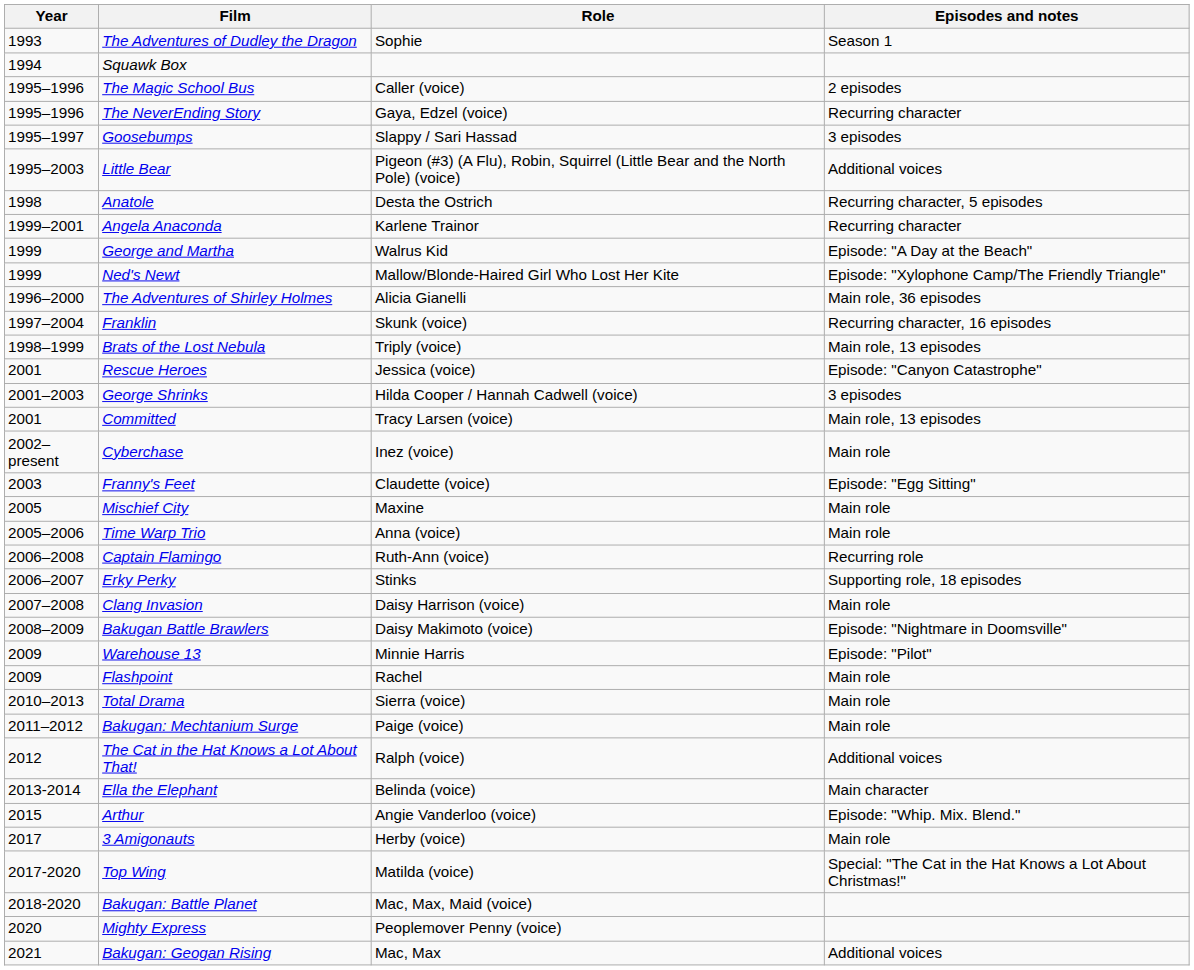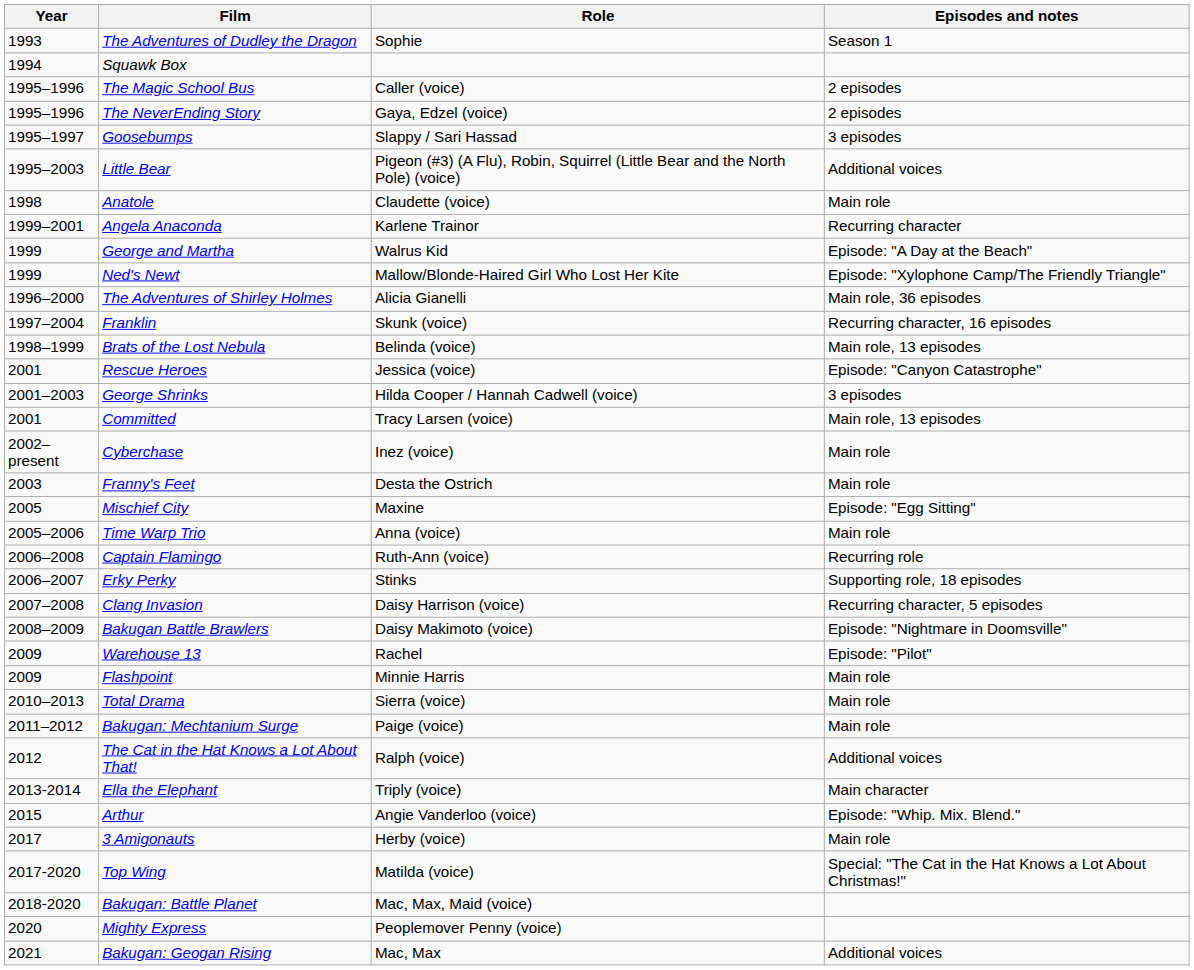 <table class="wikitable sortable">
 <tr>
 <th>Year</th>
 <th>Film</th>
 <th>Role</th>
 <th class="unsortable">Episodes and notes</th>
 </tr>
 <tr>
 <td>1993</td>
 <td data-sort-value="Adventures of Dudley the Dragon, The"><em><a href='#'>The Adventures of Dudley the Dragon</a></em></td>
 <td>Sophie</td>
 <td>Season 1</td>
 </tr>
 <tr>
 <td>1994</td>
 <td><em>Squawk Box</em></td>
 <td></td>
 <td></td>
 </tr>
 <tr>
 <td>1995–1996</td>
 <td data-sort-value="Magic School Bus, The"><em><a href='#'>The Magic School Bus</a></em></td>
 <td>Caller (voice)</td>
 <td>2 episodes</td>
 </tr>
 <tr>
 <td>1995–1996</td>
 <td data-sort-value="Neverending Story, The"><em><a href='#'>The NeverEnding Story</a></em></td>
 <td>Gaya, Edzel (voice)</td>
-<td>Recurring character</td>
+<td>2 episodes</td>
 </tr>
 <tr>
 <td>1995–1997</td>
 <td><em><a href='#'>Goosebumps</a></em></td>
 <td>Slappy / Sari Hassad</td>
 <td>3 episodes</td>
 </tr>
 <tr>
 <td>1995–2003</td>
 <td><em><a href='#'>Little Bear</a></em></td>
 <td>Pigeon (#3) (A Flu), Robin, Squirrel (Little Bear and the North Pole) (voice)</td>
 <td>Additional voices</td>
 </tr>
 <tr>
 <td>1998</td>
 <td><em><a href='#'>Anatole</a></em></td>
-<td>Desta the Ostrich</td>
-<td>Recurring character, 5 episodes</td>
+<td>Claudette (voice)</td>
+<td>Main role</td>
 </tr>
 <tr>
 <td>1999–2001</td>
 <td><em><a href='#'>Angela Anaconda</a></em></td>
 <td>Karlene Trainor</td>
 <td>Recurring character</td>
 </tr>
 <tr>
 <td>1999</td>
 <td><em><a href='#'>George and Martha</a></em></td>
 <td>Walrus Kid</td>
 <td>Episode: "A Day at the Beach"</td>
 </tr>
 <tr>
 <td>1999</td>
 <td><em><a href='#'>Ned's Newt</a></em></td>
 <td>Mallow/Blonde-Haired Girl Who Lost Her Kite</td>
 <td>Episode: "Xylophone Camp/The Friendly Triangle"</td>
 </tr>
 <tr>
 <td>1996–2000</td>
 <td data-sort-value="Adventures of Shirley Holmes, The"><em><a href='#'>The Adventures of Shirley Holmes</a></em></td>
 <td>Alicia Gianelli</td>
 <td>Main role, 36 episodes</td>
 </tr>
 <tr>
 <td>1997–2004</td>
 <td><em><a href='#'>Franklin</a></em></td>
 <td>Skunk (voice)</td>
 <td>Recurring character, 16 episodes</td>
 </tr>
 <tr>
 <td>1998–1999</td>
 <td><em><a href='#'>Brats of the Lost Nebula</a></em></td>
-<td>Triply (voice)</td>
+<td>Belinda (voice)</td>
 <td>Main role, 13 episodes</td>
 </tr>
 <tr>
 <td>2001</td>
 <td><em><a href='#'>Rescue Heroes</a></em></td>
 <td>Jessica (voice)</td>
 <td>Episode: "Canyon Catastrophe"</td>
 </tr>
 <tr>
 <td>2001–2003</td>
 <td><em><a href='#'>George Shrinks</a></em></td>
 <td>Hilda Cooper / Hannah Cadwell (voice)</td>
 <td>3 episodes</td>
 </tr>
 <tr>
 <td>2001</td>
 <td><em><a href='#'>Committed</a></em></td>
 <td>Tracy Larsen (voice)</td>
 <td>Main role, 13 episodes</td>
 </tr>
 <tr>
 <td>2002–present</td>
 <td><em><a href='#'>Cyberchase</a></em></td>
 <td>Inez (voice)</td>
 <td>Main role</td>
 </tr>
 <tr>
 <td>2003</td>
 <td><em><a href='#'>Franny's Feet</a></em></td>
-<td>Claudette (voice)</td>
-<td>Episode: "Egg Sitting"</td>
+<td>Desta the Ostrich</td>
+<td>Main role</td>
 </tr>
 <tr>
 <td>2005</td>
 <td><em><a href='#'>Mischief City</a></em></td>
 <td>Maxine</td>
-<td>Main role</td>
+<td>Episode: "Egg Sitting"</td>
 </tr>
 <tr>
 <td>2005–2006</td>
 <td><em><a href='#'>Time Warp Trio</a></em></td>
 <td>Anna (voice)</td>
 <td>Main role</td>
 </tr>
 <tr>
 <td>2006–2008</td>
 <td><em><a href='#'>Captain Flamingo</a></em></td>
 <td>Ruth-Ann (voice)</td>
 <td>Recurring role</td>
 </tr>
 <tr>
 <td>2006–2007</td>
 <td><em><a href='#'>Erky Perky</a></em></td>
 <td>Stinks</td>
 <td>Supporting role, 18 episodes</td>
 </tr>
 <tr>
 <td>2007–2008</td>
 <td><em><a href='#'>Clang Invasion</a></em></td>
 <td>Daisy Harrison (voice)</td>
-<td>Main role</td>
+<td>Recurring character, 5 episodes</td>
 </tr>
 <tr>
 <td>2008–2009</td>
 <td><em><a href='#'>Bakugan Battle Brawlers</a></em></td>
 <td>Daisy Makimoto (voice)</td>
 <td>Episode: "Nightmare in Doomsville"</td>
 </tr>
 <tr>
 <td>2009</td>
 <td><em><a href='#'>Warehouse 13</a></em></td>
-<td>Minnie Harris</td>
+<td>Rachel</td>
 <td>Episode: "Pilot"</td>
 </tr>
 <tr>
 <td>2009</td>
 <td><em><a href='#'>Flashpoint</a></em></td>
-<td>Rachel</td>
+<td>Minnie Harris</td>
 <td>Main role</td>
 </tr>
 <tr>
 <td>2010–2013</td>
 <td><em><a href='#'>Total Drama</a></em></td>
 <td>Sierra (voice)</td>
 <td>Main role</td>
 </tr>
 <tr>
 <td>2011–2012</td>
 <td><em><a href='#'>Bakugan: Mechtanium Surge</a></em></td>
 <td>Paige (voice)</td>
 <td>Main role</td>
 </tr>
 <tr>
 <td>2012</td>
 <td data-sort-value="Cat in the Hat Knows a Lot About That!, The"><em><a href='#'>The Cat in the Hat Knows a Lot About That!</a></em></td>
 <td>Ralph (voice)</td>
 <td>Additional voices</td>
 </tr>
 <tr>
 <td>2013-2014</td>
 <td><em><a href='#'>Ella the Elephant</a></em></td>
-<td>Belinda (voice)</td>
+<td>Triply (voice)</td>
 <td>Main character</td>
 </tr>
 <tr>
 <td>2015</td>
 <td><em><a href='#'>Arthur</a></em></td>
 <td>Angie Vanderloo (voice)</td>
 <td>Episode: "Whip. Mix. Blend."</td>
 </tr>
 <tr>
 <td>2017</td>
 <td><em><a href='#'>3 Amigonauts</a></em></td>
 <td>Herby (voice)</td>
 <td>Main role</td>
 </tr>
 <tr>
 <td>2017-2020</td>
 <td><em><a href='#'>Top Wing</a></em></td>
 <td>Matilda (voice)</td>
 <td>Special: "The Cat in the Hat Knows a Lot About Christmas!"</td>
 </tr>
 <tr>
 <td>2018-2020</td>
 <td><em><a href='#'>Bakugan: Battle Planet</a></em></td>
 <td>Mac, Max, Maid (voice)</td>
 <td></td>
 </tr>
 <tr>
 <td>2020</td>
 <td><em><a href='#'>Mighty Express</a></em></td>
 <td>Peoplemover Penny (voice)</td>
 <td></td>
 </tr>
 <tr>
 <td>2021</td>
 <td><em><a href='#'>Bakugan: Geogan Rising</a></em></td>
 <td>Mac, Max</td>
 <td>Additional voices</td>
 </tr>
 </table>
